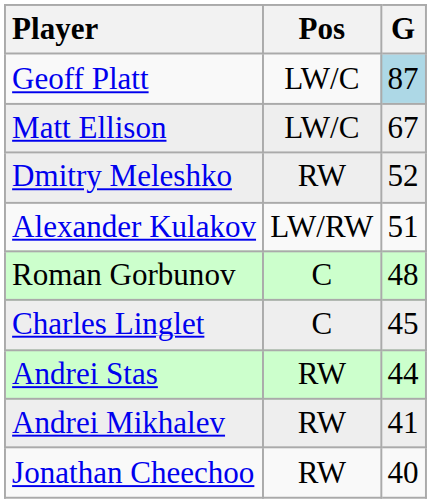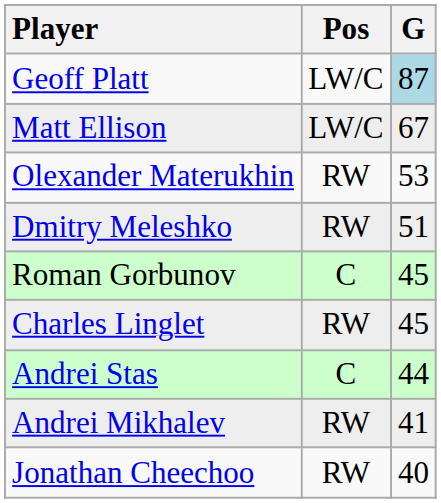 <table class="wikitable">
 <tr>
 <th style="text-align:left;">Player</th>
 <th>Pos</th>
 <th>G</th>
 </tr>
 <tr align="center">
 <td align="left"> <a href='#'>Geoff Platt</a></td>
 <td>LW/C</td>
 <td style="background: lightblue;">87</td>
 </tr>
 <tr align="center" bgcolor="#eeeeee">
 <td align="left"> <a href='#'>Matt Ellison</a></td>
 <td>LW/C</td>
 <td>67</td>
 </tr>
+<tr align="center">
+<td align="left"> <a href='#'>Olexander Materukhin</a></td>
+<td>RW</td>
+<td>53</td>
+</tr>
 <tr align="center" bgcolor="#eeeeee">
 <td align="left"> <a href='#'>Dmitry Meleshko</a></td>
 <td>RW</td>
-<td>52</td>
-</tr>
-<tr align="center">
-<td align="left"> <a href='#'>Alexander Kulakov</a></td>
-<td>LW/RW</td>
 <td>51</td>
 </tr>
 <tr align="center"  bgcolor="#cfc">
 <td align="left"> Roman Gorbunov</td>
 <td>C</td>
-<td>48</td>
+<td>45</td>
 </tr>
 <tr align="center" bgcolor="#eeeeee">
 <td align="left">  <a href='#'>Charles Linglet</a></td>
-<td>C</td>
+<td>RW</td>
 <td>45</td>
 </tr>
 <tr align="center" bgcolor="#cfc">
 <td align="left"> <a href='#'>Andrei Stas</a></td>
-<td>RW</td>
+<td>C</td>
 <td>44</td>
 </tr>
 <tr align="center" bgcolor="#eeeeee">
 <td align="left"> <a href='#'>Andrei Mikhalev</a></td>
 <td>RW</td>
 <td>41</td>
 </tr>
 <tr align="center">
 <td align="left"> <a href='#'>Jonathan Cheechoo</a></td>
 <td>RW</td>
 <td>40</td>
 </tr>
 </table>
